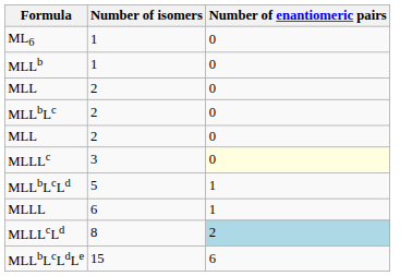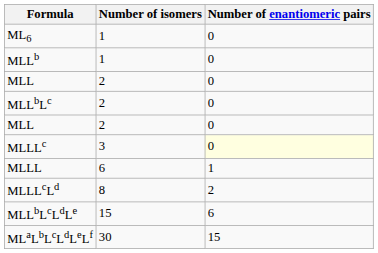 <table class="wikitable">
 <tr>
 <th>Formula</th>
 <th>Number of isomers</th>
 <th>Number of <a href='#'>enantiomeric</a> pairs</th>
 </tr>
 <tr>
 <td>ML<sub>6</sub></td>
 <td>1</td>
 <td>0</td>
 </tr>
 <tr>
 <td>MLL<sup>b</sup></td>
 <td>1</td>
 <td>0</td>
 </tr>
 <tr>
 <td>MLL</td>
 <td>2</td>
 <td>0</td>
 </tr>
 <tr>
 <td>MLL<sup>b</sup>L<sup>c</sup></td>
 <td>2</td>
 <td>0</td>
 </tr>
 <tr>
 <td>MLL</td>
 <td>2</td>
 <td>0</td>
 </tr>
 <tr>
 <td>MLLL<sup>c</sup></td>
 <td>3</td>
 <td style="background: lightyellow;">0</td>
 </tr>
 <tr>
-<td>MLL<sup>b</sup>L<sup>c</sup>L<sup>d</sup></td>
-<td>5</td>
-<td>1</td>
-</tr>
-<tr>
 <td>MLLL</td>
 <td>6</td>
 <td>1</td>
 </tr>
 <tr>
 <td>MLLL<sup>c</sup>L<sup>d</sup></td>
 <td>8</td>
-<td style="background: lightblue;">2</td>
+<td>2</td>
 </tr>
 <tr>
 <td>MLL<sup>b</sup>L<sup>c</sup>L<sup>d</sup>L<sup>e</sup></td>
 <td>15</td>
 <td>6</td>
 </tr>
+<tr>
+<td>ML<sup>a</sup>L<sup>b</sup>L<sup>c</sup>L<sup>d</sup>L<sup>e</sup>L<sup>f</sup></td>
+<td>30</td>
+<td>15</td>
+</tr>
 </table>
